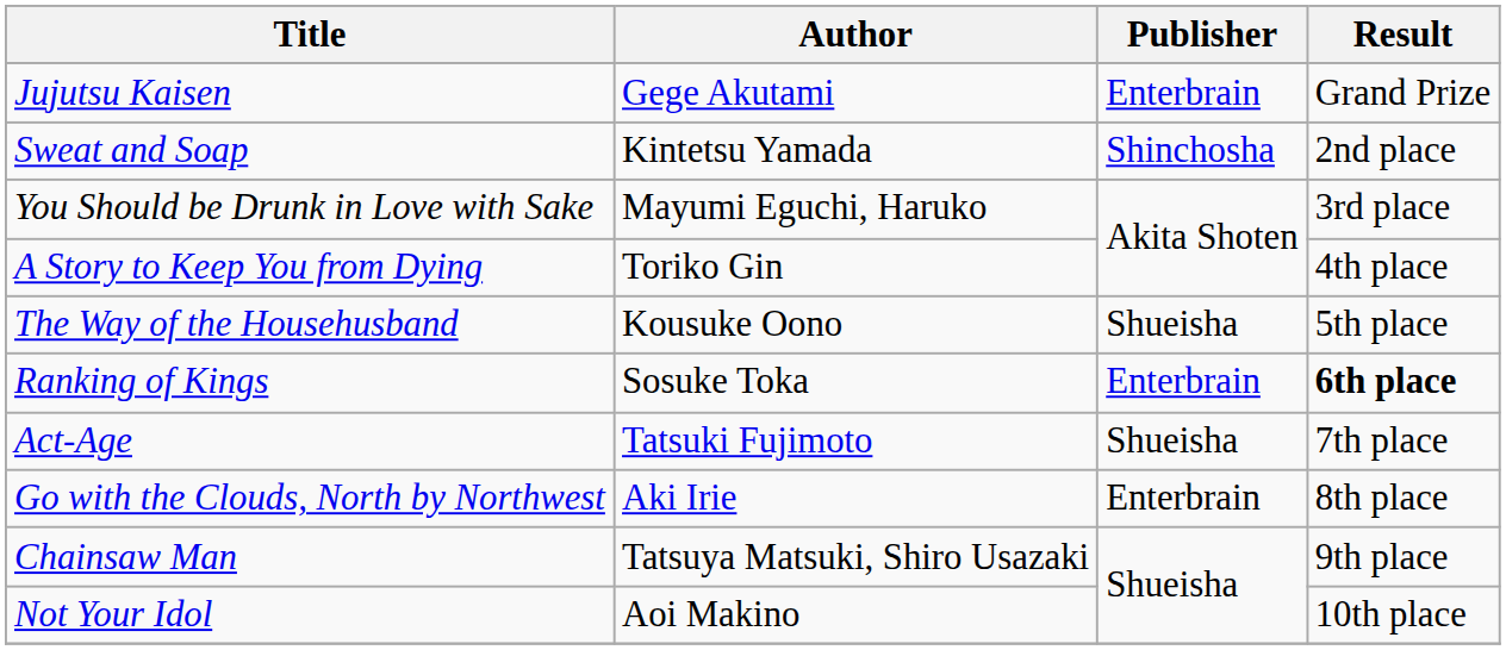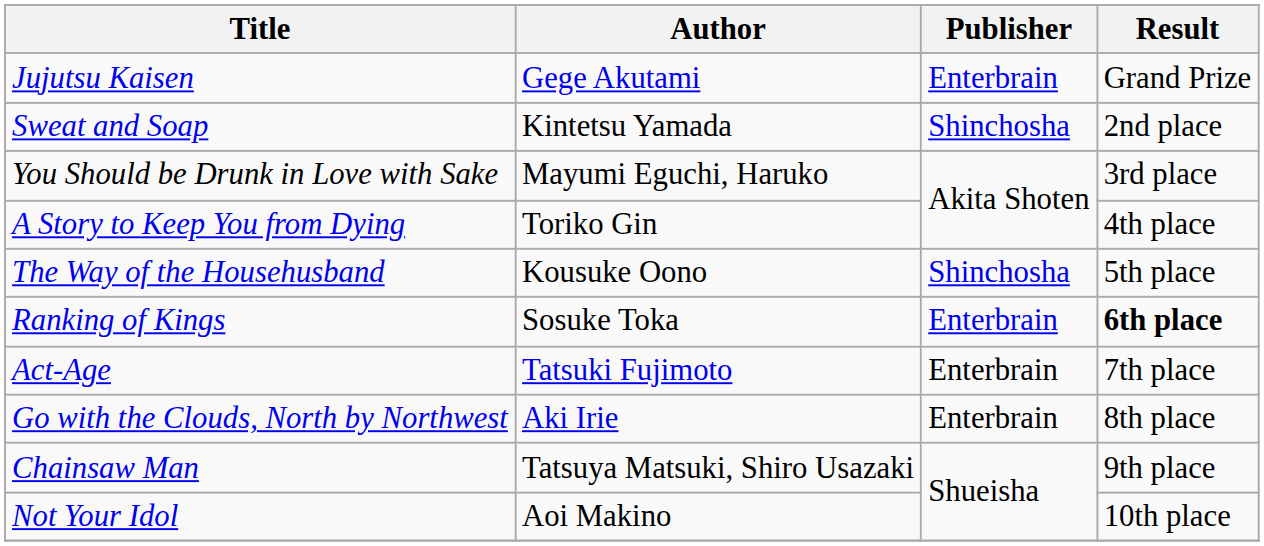 <table class="wikitable">
 <tr>
 <th>Title</th>
 <th>Author</th>
 <th>Publisher</th>
 <th>Result</th>
 </tr>
 <tr>
 <td><em><a href='#'>Jujutsu Kaisen</a></em></td>
 <td><a href='#'>Gege Akutami</a></td>
 <td><a href='#'>Enterbrain</a></td>
 <td>Grand Prize</td>
 </tr>
 <tr>
 <td><em><a href='#'>Sweat and Soap</a></em></td>
 <td>Kintetsu Yamada</td>
 <td><a href='#'>Shinchosha</a></td>
 <td>2nd place</td>
 </tr>
 <tr>
 <td><em>You Should be Drunk in Love with Sake</em></td>
 <td>Mayumi Eguchi, Haruko</td>
 <td rowspan="2">Akita Shoten</td>
 <td>3rd place</td>
 </tr>
 <tr>
 <td><em><a href='#'>A Story to Keep You from Dying</a></em></td>
 <td>Toriko Gin</td>
 <td>4th place</td>
 </tr>
 <tr>
 <td><em><a href='#'>The Way of the Househusband</a></em></td>
 <td>Kousuke Oono</td>
-<td>Shueisha</td>
+<td><a href='#'>Shinchosha</a></td>
 <td>5th place</td>
 </tr>
 <tr>
 <td><em><a href='#'>Ranking of Kings</a></em></td>
 <td>Sosuke Toka</td>
 <td><a href='#'>Enterbrain</a></td>
 <td><strong>6th place</strong></td>
 </tr>
 <tr>
 <td><em><a href='#'>Act-Age</a></em></td>
 <td><a href='#'>Tatsuki Fujimoto</a></td>
-<td>Shueisha</td>
+<td>Enterbrain</td>
 <td>7th place</td>
 </tr>
 <tr>
 <td><em><a href='#'>Go with the Clouds, North by Northwest</a></em></td>
 <td><a href='#'>Aki Irie</a></td>
 <td>Enterbrain</td>
 <td>8th place</td>
 </tr>
 <tr>
 <td><em><a href='#'>Chainsaw Man</a></em></td>
 <td>Tatsuya Matsuki, Shiro Usazaki</td>
 <td rowspan="2">Shueisha</td>
 <td>9th place</td>
 </tr>
 <tr>
 <td><em><a href='#'>Not Your Idol</a></em></td>
 <td>Aoi Makino</td>
 <td>10th place</td>
 </tr>
 <tr>
 </tr>
 </table>
